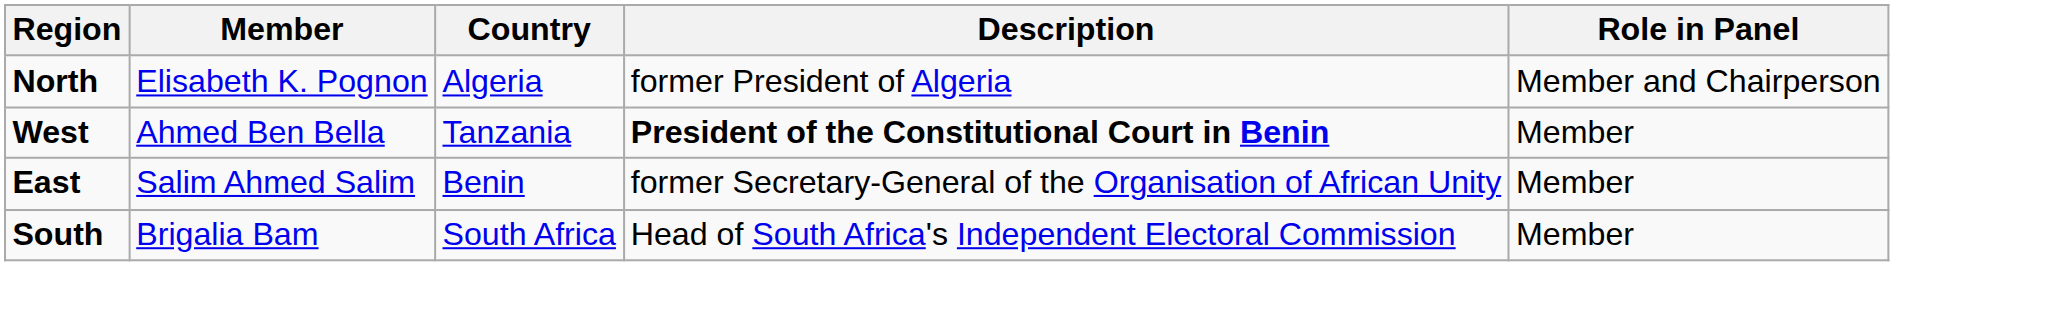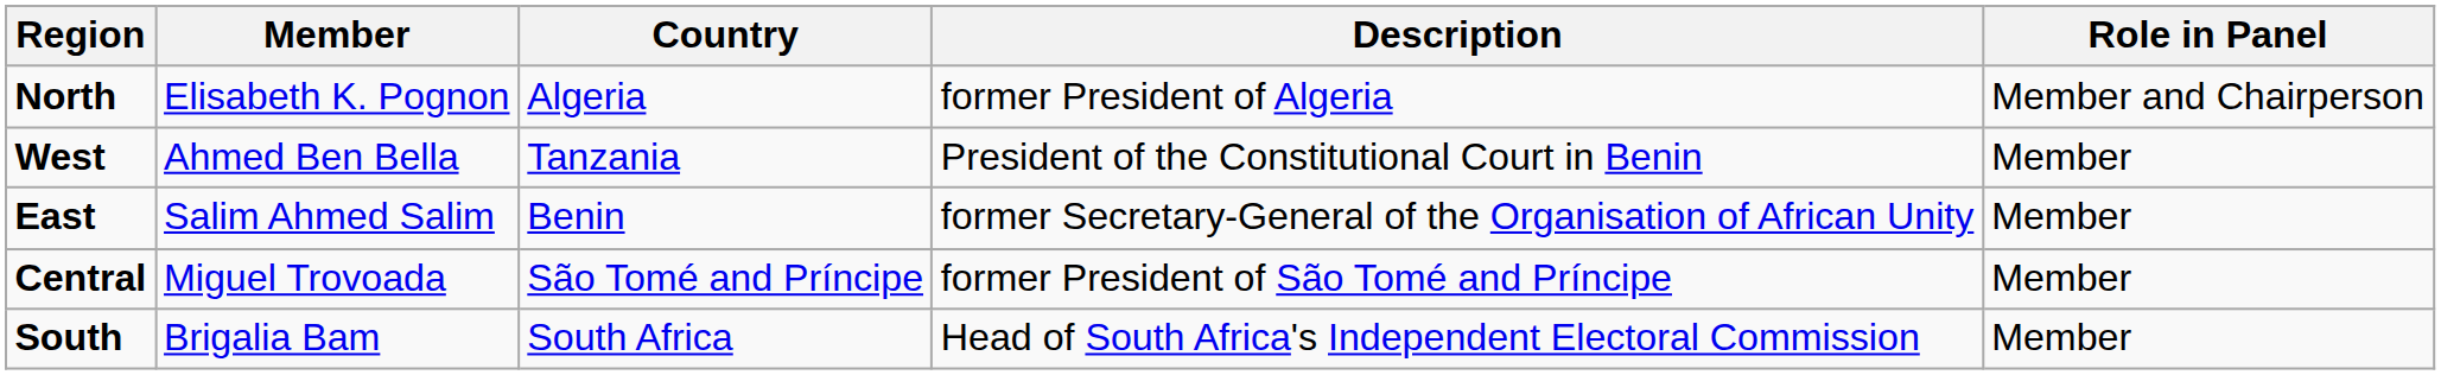 <table class="wikitable">
 <tr>
 <th>Region</th>
 <th>Member</th>
 <th>Country</th>
 <th>Description</th>
 <th>Role in Panel</th>
 </tr>
 <tr>
 <td><strong>North</strong></td>
 <td><a href='#'>Elisabeth K. Pognon</a></td>
 <td><a href='#'>Algeria</a></td>
 <td>former President of <a href='#'>Algeria</a></td>
 <td>Member and Chairperson</td>
 </tr>
 <tr>
 <td><strong>West</strong></td>
 <td><a href='#'>Ahmed Ben Bella</a></td>
 <td><a href='#'>Tanzania</a></td>
-<td><strong>President of the Constitutional Court in <a href='#'>Benin</a></strong></td>
+<td>President of the Constitutional Court in <a href='#'>Benin</a></td>
 <td>Member</td>
 </tr>
 <tr>
 <td><strong>East</strong></td>
 <td><a href='#'>Salim Ahmed Salim</a></td>
 <td><a href='#'>Benin</a></td>
 <td>former Secretary-General of the <a href='#'>Organisation of African Unity</a></td>
 <td>Member</td>
 </tr>
 <tr>
+<td><strong>Central</strong></td>
+<td><a href='#'>Miguel Trovoada</a></td>
+<td><a href='#'>São Tomé and Príncipe</a></td>
+<td>former President of <a href='#'>São Tomé and Príncipe</a></td>
+<td>Member</td>
+</tr>
+<tr>
 <td><strong>South</strong></td>
 <td><a href='#'>Brigalia Bam</a></td>
 <td><a href='#'>South Africa</a></td>
 <td>Head of <a href='#'>South Africa</a>'s <a href='#'>Independent Electoral Commission</a></td>
 <td>Member</td>
 </tr>
 </table>
